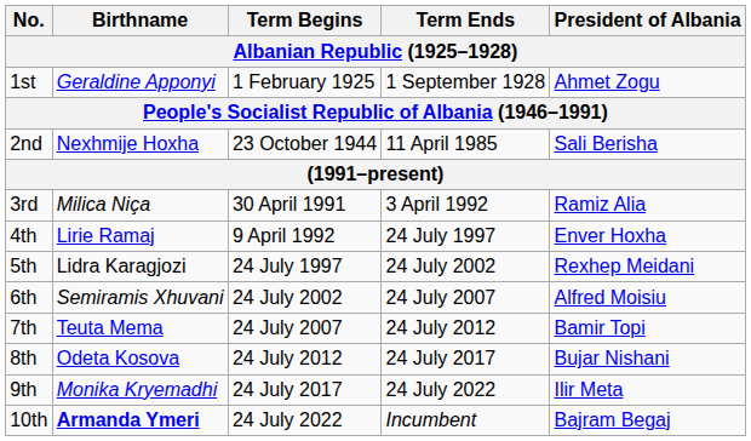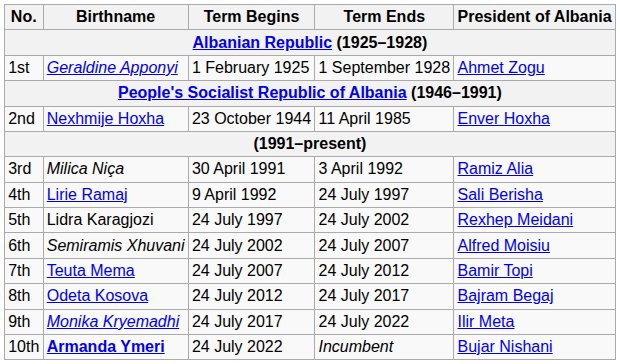 <table class="wikitable">
 <tr>
 <th>No.</th>
 <th>Birthname</th>
 <th>Term Begins</th>
 <th>Term Ends</th>
 <th>President of Albania</th>
 </tr>
 <tr>
 <th align="center" colspan="5"> <a href='#'>Albanian Republic</a> (1925–1928)</th>
 </tr>
 <tr>
 <td>1st</td>
 <td><em><a href='#'>Geraldine Apponyi</a></em></td>
 <td>1 February 1925</td>
 <td>1 September 1928</td>
 <td><a href='#'>Ahmet Zogu</a></td>
 </tr>
 <tr>
 <th colspan="5"> <a href='#'>People's Socialist Republic of Albania</a> (1946–1991)</th>
 </tr>
 <tr>
 <td>2nd</td>
 <td><a href='#'>Nexhmije Hoxha</a></td>
 <td>23 October 1944</td>
 <td>11 April 1985</td>
-<td><a href='#'>Sali Berisha</a></td>
+<td><a href='#'>Enver Hoxha</a></td>
 </tr>
 <tr>
 <th align="center" colspan="5"> (1991–present)</th>
 </tr>
 <tr>
 <td>3rd</td>
 <td><em>Milica Niça</em></td>
 <td>30 April 1991</td>
 <td>3 April 1992</td>
 <td><a href='#'>Ramiz Alia</a></td>
 </tr>
 <tr>
 <td>4th</td>
 <td><a href='#'>Lirie Ramaj</a></td>
 <td>9 April 1992</td>
 <td>24 July 1997</td>
-<td><a href='#'>Enver Hoxha</a></td>
+<td><a href='#'>Sali Berisha</a></td>
 </tr>
 <tr>
 <td>5th</td>
 <td>Lidra Karagjozi</td>
 <td>24 July 1997</td>
 <td>24 July 2002</td>
 <td><a href='#'>Rexhep Meidani</a></td>
 </tr>
 <tr>
 <td>6th</td>
 <td><em>Semiramis Xhuvani</em></td>
 <td>24 July 2002</td>
 <td>24 July 2007</td>
 <td><a href='#'>Alfred Moisiu</a></td>
 </tr>
 <tr>
 <td>7th</td>
 <td><a href='#'>Teuta Mema</a></td>
 <td>24 July 2007</td>
 <td>24 July 2012</td>
 <td><a href='#'>Bamir Topi</a></td>
 </tr>
 <tr>
 <td>8th</td>
 <td><a href='#'>Odeta Kosova</a></td>
 <td>24 July 2012</td>
 <td>24 July 2017</td>
-<td><a href='#'>Bujar Nishani</a></td>
+<td><a href='#'>Bajram Begaj</a></td>
 </tr>
 <tr>
 <td>9th</td>
 <td><em><a href='#'>Monika Kryemadhi</a></em></td>
 <td>24 July 2017</td>
 <td>24 July 2022</td>
 <td><a href='#'>Ilir Meta</a></td>
 </tr>
 <tr>
 <td>10th</td>
 <td><strong><a href='#'>Armanda Ymeri</a></strong></td>
 <td>24 July 2022</td>
 <td><em>Incumbent</em></td>
-<td><a href='#'>Bajram Begaj</a></td>
+<td><a href='#'>Bujar Nishani</a></td>
 </tr>
 </table>
